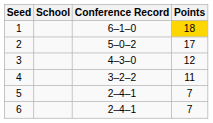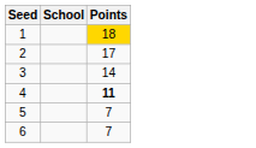 <table class="wikitable" style="text-align:center">
 <tr>
 <th>Seed</th>
 <th>School</th>
-<th>Conference Record</th>
 <th>Points</th>
 </tr>
 <tr>
 <td>1</td>
 <td></td>
-<td>6–1–0</td>
 <td style="background: gold;">18</td>
 </tr>
 <tr>
 <td>2</td>
 <td></td>
-<td>5–0–2</td>
 <td>17</td>
 </tr>
 <tr>
 <td>3</td>
 <td></td>
-<td>4–3–0</td>
-<td>12</td>
+<td>14</td>
 </tr>
 <tr>
 <td>4</td>
 <td></td>
-<td>3–2–2</td>
-<td>11</td>
+<td><strong>11</strong></td>
 </tr>
 <tr>
 <td>5</td>
 <td></td>
-<td>2–4–1</td>
 <td>7</td>
 </tr>
 <tr>
 <td>6</td>
 <td></td>
-<td>2–4–1</td>
 <td>7</td>
 </tr>
 </table>
